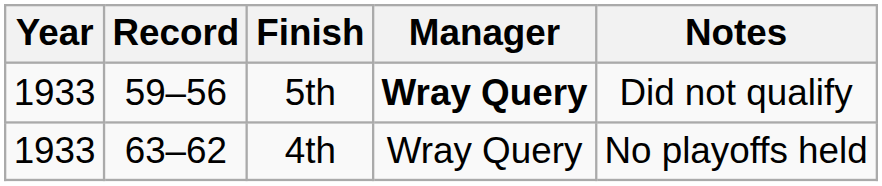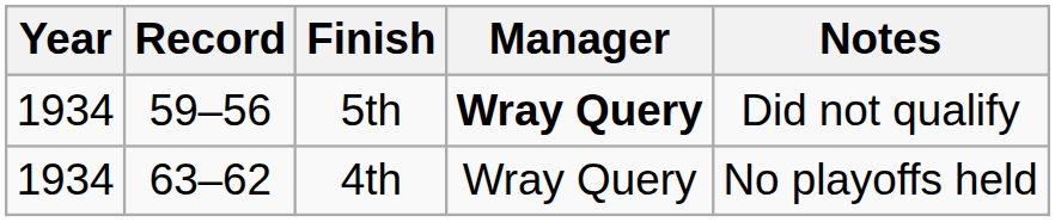 <table class="wikitable">
 <tr>
 <th>Year</th>
 <th>Record</th>
 <th>Finish</th>
 <th>Manager</th>
 <th>Notes</th>
 </tr>
 <tr align=center>
-<td>1933</td>
+<td>1934</td>
 <td>59–56</td>
 <td>5th</td>
 <td><strong>Wray Query</strong></td>
 <td>Did not qualify</td>
 </tr>
 <tr align=center>
-<td>1933</td>
+<td>1934</td>
 <td>63–62</td>
 <td>4th</td>
 <td>Wray Query</td>
 <td>No playoffs held</td>
 </tr>
 </table>
